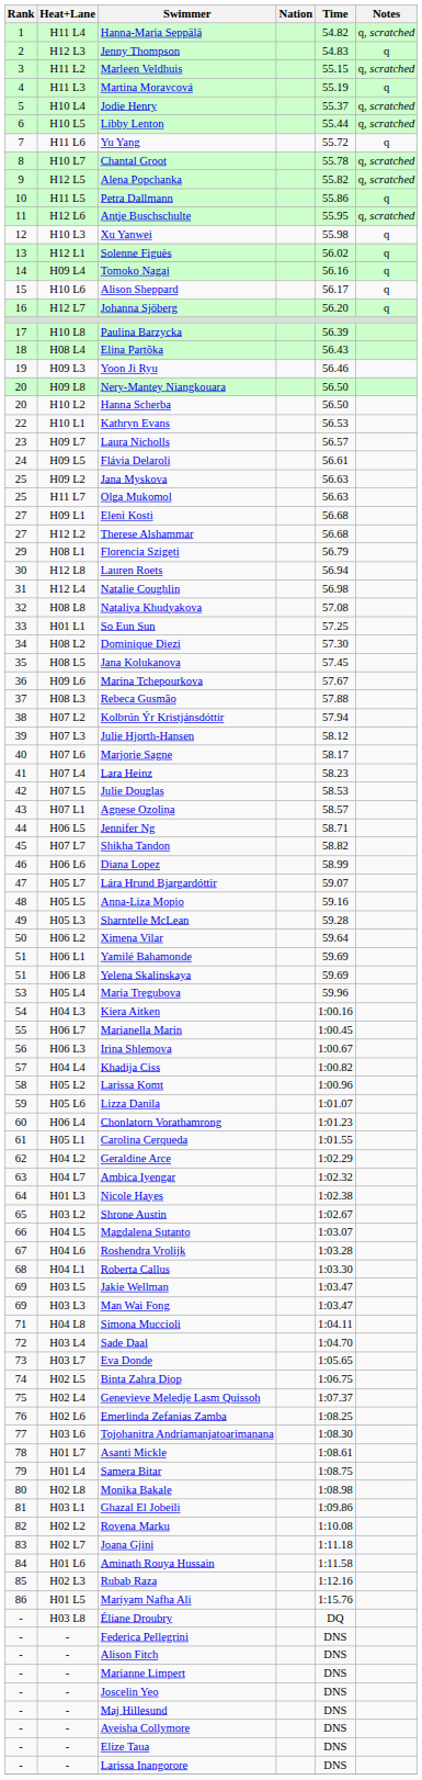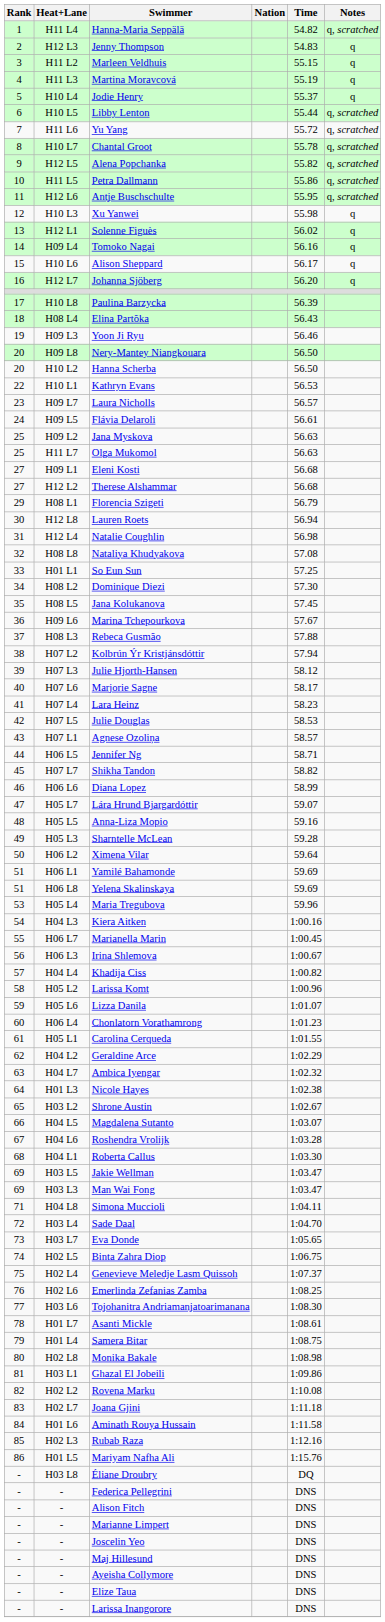 <table class="wikitable sortable" style="text-align:center">
 <tr>
 <th>Rank</th>
 <th>Heat+Lane</th>
 <th>Swimmer</th>
 <th>Nation</th>
 <th>Time</th>
 <th>Notes</th>
 </tr>
 <tr bgcolor=ccffcc>
 <td>1</td>
 <td>H11 L4</td>
 <td align=left><a href='#'>Hanna-Maria Seppälä</a></td>
 <td align=left></td>
 <td>54.82</td>
 <td>q, <em>scratched</em></td>
 </tr>
 <tr bgcolor=ccffcc>
 <td>2</td>
 <td>H12 L3</td>
 <td align=left><a href='#'>Jenny Thompson</a></td>
 <td align=left></td>
 <td>54.83</td>
 <td>q</td>
 </tr>
 <tr bgcolor=ccffcc>
 <td>3</td>
 <td>H11 L2</td>
 <td align=left><a href='#'>Marleen Veldhuis</a></td>
 <td align=left></td>
 <td>55.15</td>
-<td>q, <em>scratched</em></td>
+<td>q</td>
 </tr>
 <tr bgcolor=ccffcc>
 <td>4</td>
 <td>H11 L3</td>
 <td align=left><a href='#'>Martina Moravcová</a></td>
 <td align=left></td>
 <td>55.19</td>
 <td>q</td>
 </tr>
 <tr bgcolor=ccffcc>
 <td>5</td>
 <td>H10 L4</td>
 <td align=left><a href='#'>Jodie Henry</a></td>
 <td align=left></td>
 <td>55.37</td>
-<td>q, <em>scratched</em></td>
+<td>q</td>
 </tr>
 <tr bgcolor=ccffcc>
 <td>6</td>
 <td>H10 L5</td>
 <td align=left><a href='#'>Libby Lenton</a></td>
 <td align=left></td>
 <td>55.44</td>
 <td>q, <em>scratched</em></td>
 </tr>
 <tr>
 <td>7</td>
 <td>H11 L6</td>
 <td align=left><a href='#'>Yu Yang</a></td>
 <td align=left></td>
 <td>55.72</td>
-<td>q</td>
+<td>q, <em>scratched</em></td>
 </tr>
 <tr bgcolor=ccffcc>
 <td>8</td>
 <td>H10 L7</td>
 <td align=left><a href='#'>Chantal Groot</a></td>
 <td align=left></td>
 <td>55.78</td>
 <td>q, <em>scratched</em></td>
 </tr>
 <tr bgcolor=ccffcc>
 <td>9</td>
 <td>H12 L5</td>
 <td align=left><a href='#'>Alena Popchanka</a></td>
 <td align=left></td>
 <td>55.82</td>
 <td>q, <em>scratched</em></td>
 </tr>
 <tr bgcolor=ccffcc>
 <td>10</td>
 <td>H11 L5</td>
 <td align=left><a href='#'>Petra Dallmann</a></td>
 <td align=left></td>
 <td>55.86</td>
-<td>q</td>
+<td>q, <em>scratched</em></td>
 </tr>
 <tr bgcolor=ccffcc>
 <td>11</td>
 <td>H12 L6</td>
 <td align=left><a href='#'>Antje Buschschulte</a></td>
 <td align=left></td>
 <td>55.95</td>
 <td>q, <em>scratched</em></td>
 </tr>
 <tr>
 <td>12</td>
 <td>H10 L3</td>
 <td align=left><a href='#'>Xu Yanwei</a></td>
 <td align=left></td>
 <td>55.98</td>
 <td>q</td>
 </tr>
 <tr bgcolor=ccffcc>
 <td>13</td>
 <td>H12 L1</td>
 <td align=left><a href='#'>Solenne Figuès</a></td>
 <td align=left></td>
 <td>56.02</td>
 <td>q</td>
 </tr>
 <tr bgcolor=ccffcc>
 <td>14</td>
 <td>H09 L4</td>
 <td align=left><a href='#'>Tomoko Nagai</a></td>
 <td align=left></td>
 <td>56.16</td>
 <td>q</td>
 </tr>
 <tr>
 <td>15</td>
 <td>H10 L6</td>
 <td align=left><a href='#'>Alison Sheppard</a></td>
 <td align=left></td>
 <td>56.17</td>
 <td>q</td>
 </tr>
 <tr bgcolor=ccffcc>
 <td>16</td>
 <td>H12 L7</td>
 <td align=left><a href='#'>Johanna Sjöberg</a></td>
 <td align=left></td>
 <td>56.20</td>
 <td>q</td>
 </tr>
 <tr bgcolor=#DDDDDD>
 <td colspan=6></td>
 </tr>
 <tr bgcolor=ccffcc>
 <td>17</td>
 <td>H10 L8</td>
 <td align=left><a href='#'>Paulina Barzycka</a></td>
 <td align=left></td>
 <td>56.39</td>
 <td></td>
 </tr>
 <tr bgcolor=ccffcc>
 <td>18</td>
 <td>H08 L4</td>
 <td align=left><a href='#'>Elina Partõka</a></td>
 <td align=left></td>
 <td>56.43</td>
 <td></td>
 </tr>
 <tr>
 <td>19</td>
 <td>H09 L3</td>
 <td align=left><a href='#'>Yoon Ji Ryu</a></td>
 <td align=left></td>
 <td>56.46</td>
 <td></td>
 </tr>
 <tr bgcolor=ccffcc>
 <td>20</td>
 <td>H09 L8</td>
 <td align=left><a href='#'>Nery-Mantey Niangkouara</a></td>
 <td align=left></td>
 <td>56.50</td>
 <td></td>
 </tr>
 <tr>
 <td>20</td>
 <td>H10 L2</td>
 <td align=left><a href='#'>Hanna Scherba</a></td>
 <td align=left></td>
 <td>56.50</td>
 <td></td>
 </tr>
 <tr>
 <td>22</td>
 <td>H10 L1</td>
 <td align=left><a href='#'>Kathryn Evans</a></td>
 <td align=left></td>
 <td>56.53</td>
 <td></td>
 </tr>
 <tr>
 <td>23</td>
 <td>H09 L7</td>
 <td align=left><a href='#'>Laura Nicholls</a></td>
 <td align=left></td>
 <td>56.57</td>
 <td></td>
 </tr>
 <tr>
 <td>24</td>
 <td>H09 L5</td>
 <td align=left><a href='#'>Flávia Delaroli</a></td>
 <td align=left></td>
 <td>56.61</td>
 <td></td>
 </tr>
 <tr>
 <td>25</td>
 <td>H09 L2</td>
 <td align=left><a href='#'>Jana Myskova</a></td>
 <td align=left></td>
 <td>56.63</td>
 <td></td>
 </tr>
 <tr>
 <td>25</td>
 <td>H11 L7</td>
 <td align=left><a href='#'>Olga Mukomol</a></td>
 <td align=left></td>
 <td>56.63</td>
 <td></td>
 </tr>
 <tr>
 <td>27</td>
 <td>H09 L1</td>
 <td align=left><a href='#'>Eleni Kosti</a></td>
 <td align=left></td>
 <td>56.68</td>
 <td></td>
 </tr>
 <tr>
 <td>27</td>
 <td>H12 L2</td>
 <td align=left><a href='#'>Therese Alshammar</a></td>
 <td align=left></td>
 <td>56.68</td>
 <td></td>
 </tr>
 <tr>
 <td>29</td>
 <td>H08 L1</td>
 <td align=left><a href='#'>Florencia Szigeti</a></td>
 <td align=left></td>
 <td>56.79</td>
 <td></td>
 </tr>
 <tr>
 <td>30</td>
 <td>H12 L8</td>
 <td align=left><a href='#'>Lauren Roets</a></td>
 <td align=left></td>
 <td>56.94</td>
 <td></td>
 </tr>
 <tr>
 <td>31</td>
 <td>H12 L4</td>
 <td align=left><a href='#'>Natalie Coughlin</a></td>
 <td align=left></td>
 <td>56.98</td>
 <td></td>
 </tr>
 <tr>
 <td>32</td>
 <td>H08 L8</td>
 <td align=left><a href='#'>Nataliya Khudyakova</a></td>
 <td align=left></td>
 <td>57.08</td>
 <td></td>
 </tr>
 <tr>
 <td>33</td>
 <td>H01 L1</td>
 <td align=left><a href='#'>So Eun Sun</a></td>
 <td align=left></td>
 <td>57.25</td>
 <td></td>
 </tr>
 <tr>
 <td>34</td>
 <td>H08 L2</td>
 <td align=left><a href='#'>Dominique Diezi</a></td>
 <td align=left></td>
 <td>57.30</td>
 <td></td>
 </tr>
 <tr>
 <td>35</td>
 <td>H08 L5</td>
 <td align=left><a href='#'>Jana Kolukanova</a></td>
 <td align=left></td>
 <td>57.45</td>
 <td></td>
 </tr>
 <tr>
 <td>36</td>
 <td>H09 L6</td>
 <td align=left><a href='#'>Marina Tchepourkova</a></td>
 <td align=left></td>
 <td>57.67</td>
 <td></td>
 </tr>
 <tr>
 <td>37</td>
 <td>H08 L3</td>
 <td align=left><a href='#'>Rebeca Gusmão</a></td>
 <td align=left></td>
 <td>57.88</td>
 <td></td>
 </tr>
 <tr>
 <td>38</td>
 <td>H07 L2</td>
 <td align=left><a href='#'>Kolbrún Ýr Kristjánsdóttir</a></td>
 <td align=left></td>
 <td>57.94</td>
 <td></td>
 </tr>
 <tr>
 <td>39</td>
 <td>H07 L3</td>
 <td align=left><a href='#'>Julie Hjorth-Hansen</a></td>
 <td align=left></td>
 <td>58.12</td>
 <td></td>
 </tr>
 <tr>
 <td>40</td>
 <td>H07 L6</td>
 <td align=left><a href='#'>Marjorie Sagne</a></td>
 <td align=left></td>
 <td>58.17</td>
 <td></td>
 </tr>
 <tr>
 <td>41</td>
 <td>H07 L4</td>
 <td align=left><a href='#'>Lara Heinz</a></td>
 <td align=left></td>
 <td>58.23</td>
 <td></td>
 </tr>
 <tr>
 <td>42</td>
 <td>H07 L5</td>
 <td align=left><a href='#'>Julie Douglas</a></td>
 <td align=left></td>
 <td>58.53</td>
 <td></td>
 </tr>
 <tr>
 <td>43</td>
 <td>H07 L1</td>
 <td align=left><a href='#'>Agnese Ozoliņa</a></td>
 <td align=left></td>
 <td>58.57</td>
 <td></td>
 </tr>
 <tr>
 <td>44</td>
 <td>H06 L5</td>
 <td align=left><a href='#'>Jennifer Ng</a></td>
 <td align=left></td>
 <td>58.71</td>
 <td></td>
 </tr>
 <tr>
 <td>45</td>
 <td>H07 L7</td>
 <td align=left><a href='#'>Shikha Tandon</a></td>
 <td align=left></td>
 <td>58.82</td>
 <td></td>
 </tr>
 <tr>
 <td>46</td>
 <td>H06 L6</td>
 <td align=left><a href='#'>Diana Lopez</a></td>
 <td align=left></td>
 <td>58.99</td>
 <td></td>
 </tr>
 <tr>
 <td>47</td>
 <td>H05 L7</td>
 <td align=left><a href='#'>Lára Hrund Bjargardóttir</a></td>
 <td align=left></td>
 <td>59.07</td>
 <td></td>
 </tr>
 <tr>
 <td>48</td>
 <td>H05 L5</td>
 <td align=left><a href='#'>Anna-Liza Mopio</a></td>
 <td align=left></td>
 <td>59.16</td>
 <td></td>
 </tr>
 <tr>
 <td>49</td>
 <td>H05 L3</td>
 <td align=left><a href='#'>Sharntelle McLean</a></td>
 <td align=left></td>
 <td>59.28</td>
 <td></td>
 </tr>
 <tr>
 <td>50</td>
 <td>H06 L2</td>
 <td align=left><a href='#'>Ximena Vilar</a></td>
 <td align=left></td>
 <td>59.64</td>
 <td></td>
 </tr>
 <tr>
 <td>51</td>
 <td>H06 L1</td>
 <td align=left><a href='#'>Yamilé Bahamonde</a></td>
 <td align=left></td>
 <td>59.69</td>
 <td></td>
 </tr>
 <tr>
 <td>51</td>
 <td>H06 L8</td>
 <td align=left><a href='#'>Yelena Skalinskaya</a></td>
 <td align=left></td>
 <td>59.69</td>
 <td></td>
 </tr>
 <tr>
 <td>53</td>
 <td>H05 L4</td>
 <td align=left><a href='#'>Maria Tregubova</a></td>
 <td align=left></td>
 <td>59.96</td>
 <td></td>
 </tr>
 <tr>
 <td>54</td>
 <td>H04 L3</td>
 <td align=left><a href='#'>Kiera Aitken</a></td>
 <td align=left></td>
 <td>1:00.16</td>
 <td></td>
 </tr>
 <tr>
 <td>55</td>
 <td>H06 L7</td>
 <td align=left><a href='#'>Marianella Marin</a></td>
 <td align=left></td>
 <td>1:00.45</td>
 <td></td>
 </tr>
 <tr>
 <td>56</td>
 <td>H06 L3</td>
 <td align=left><a href='#'>Irina Shlemova</a></td>
 <td align=left></td>
 <td>1:00.67</td>
 <td></td>
 </tr>
 <tr>
 <td>57</td>
 <td>H04 L4</td>
 <td align=left><a href='#'>Khadija Ciss</a></td>
 <td align=left></td>
 <td>1:00.82</td>
 <td></td>
 </tr>
 <tr>
 <td>58</td>
 <td>H05 L2</td>
 <td align=left><a href='#'>Larissa Komt</a></td>
 <td align=left></td>
 <td>1:00.96</td>
 <td></td>
 </tr>
 <tr>
 <td>59</td>
 <td>H05 L6</td>
 <td align=left><a href='#'>Lizza Danila</a></td>
 <td align=left></td>
 <td>1:01.07</td>
 <td></td>
 </tr>
 <tr>
 <td>60</td>
 <td>H06 L4</td>
 <td align=left><a href='#'>Chonlatorn Vorathamrong</a></td>
 <td align=left></td>
 <td>1:01.23</td>
 <td></td>
 </tr>
 <tr>
 <td>61</td>
 <td>H05 L1</td>
 <td align=left><a href='#'>Carolina Cerqueda</a></td>
 <td align=left></td>
 <td>1:01.55</td>
 <td></td>
 </tr>
 <tr>
 <td>62</td>
 <td>H04 L2</td>
 <td align=left><a href='#'>Geraldine Arce</a></td>
 <td align=left></td>
 <td>1:02.29</td>
 <td></td>
 </tr>
 <tr>
 <td>63</td>
 <td>H04 L7</td>
 <td align=left><a href='#'>Ambica Iyengar</a></td>
 <td align=left></td>
 <td>1:02.32</td>
 <td></td>
 </tr>
 <tr>
 <td>64</td>
 <td>H01 L3</td>
 <td align=left><a href='#'>Nicole Hayes</a></td>
 <td align=left></td>
 <td>1:02.38</td>
 <td></td>
 </tr>
 <tr>
 <td>65</td>
 <td>H03 L2</td>
 <td align=left><a href='#'>Shrone Austin</a></td>
 <td align=left></td>
 <td>1:02.67</td>
 <td></td>
 </tr>
 <tr>
 <td>66</td>
 <td>H04 L5</td>
 <td align=left><a href='#'>Magdalena Sutanto</a></td>
 <td align=left></td>
 <td>1:03.07</td>
 <td></td>
 </tr>
 <tr>
 <td>67</td>
 <td>H04 L6</td>
 <td align=left><a href='#'>Roshendra Vrolijk</a></td>
 <td align=left></td>
 <td>1:03.28</td>
 <td></td>
 </tr>
 <tr>
 <td>68</td>
 <td>H04 L1</td>
 <td align=left><a href='#'>Roberta Callus</a></td>
 <td align=left></td>
 <td>1:03.30</td>
 <td></td>
 </tr>
 <tr>
 <td>69</td>
 <td>H03 L5</td>
 <td align=left><a href='#'>Jakie Wellman</a></td>
 <td align=left></td>
 <td>1:03.47</td>
 <td></td>
 </tr>
 <tr>
 <td>69</td>
 <td>H03 L3</td>
 <td align=left><a href='#'>Man Wai Fong</a></td>
 <td align=left></td>
 <td>1:03.47</td>
 <td></td>
 </tr>
 <tr>
 <td>71</td>
 <td>H04 L8</td>
 <td align=left><a href='#'>Simona Muccioli</a></td>
 <td align=left></td>
 <td>1:04.11</td>
 <td></td>
 </tr>
 <tr>
 <td>72</td>
 <td>H03 L4</td>
 <td align=left><a href='#'>Sade Daal</a></td>
 <td align=left></td>
 <td>1:04.70</td>
 <td></td>
 </tr>
 <tr>
 <td>73</td>
 <td>H03 L7</td>
 <td align=left><a href='#'>Eva Donde</a></td>
 <td align=left></td>
 <td>1:05.65</td>
 <td></td>
 </tr>
 <tr>
 <td>74</td>
 <td>H02 L5</td>
 <td align=left><a href='#'>Binta Zahra Diop</a></td>
 <td align=left></td>
 <td>1:06.75</td>
 <td></td>
 </tr>
 <tr>
 <td>75</td>
 <td>H02 L4</td>
 <td align=left><a href='#'>Genevieve Meledje Lasm Quissoh</a></td>
 <td align=left></td>
 <td>1:07.37</td>
 <td></td>
 </tr>
 <tr>
 <td>76</td>
 <td>H02 L6</td>
 <td align=left><a href='#'>Emerlinda Zefanias Zamba</a></td>
 <td align=left></td>
 <td>1:08.25</td>
 <td></td>
 </tr>
 <tr>
 <td>77</td>
 <td>H03 L6</td>
 <td align=left><a href='#'>Tojohanitra Andriamanjatoarimanana</a></td>
 <td align=left></td>
 <td>1:08.30</td>
 <td></td>
 </tr>
 <tr>
 <td>78</td>
 <td>H01 L7</td>
 <td align=left><a href='#'>Asanti Mickle</a></td>
 <td align=left></td>
 <td>1:08.61</td>
 <td></td>
 </tr>
 <tr>
 <td>79</td>
 <td>H01 L4</td>
 <td align=left><a href='#'>Samera Bitar</a></td>
 <td align=left></td>
 <td>1:08.75</td>
 <td></td>
 </tr>
 <tr>
 <td>80</td>
 <td>H02 L8</td>
 <td align=left><a href='#'>Monika Bakale</a></td>
 <td align=left></td>
 <td>1:08.98</td>
 <td></td>
 </tr>
 <tr>
 <td>81</td>
 <td>H03 L1</td>
 <td align=left><a href='#'>Ghazal El Jobeili</a></td>
 <td align=left></td>
 <td>1:09.86</td>
 <td></td>
 </tr>
 <tr>
 <td>82</td>
 <td>H02 L2</td>
 <td align=left><a href='#'>Rovena Marku</a></td>
 <td align=left></td>
 <td>1:10.08</td>
 <td></td>
 </tr>
 <tr>
 <td>83</td>
 <td>H02 L7</td>
 <td align=left><a href='#'>Joana Gjini</a></td>
 <td align=left></td>
 <td>1:11.18</td>
 <td></td>
 </tr>
 <tr>
 <td>84</td>
 <td>H01 L6</td>
 <td align=left><a href='#'>Aminath Rouya Hussain</a></td>
 <td align=left></td>
 <td>1:11.58</td>
 <td></td>
 </tr>
 <tr>
 <td>85</td>
 <td>H02 L3</td>
 <td align=left><a href='#'>Rubab Raza</a></td>
 <td align=left></td>
 <td>1:12.16</td>
 <td></td>
 </tr>
 <tr>
 <td>86</td>
 <td>H01 L5</td>
 <td align=left><a href='#'>Mariyam Nafha Ali</a></td>
 <td align=left></td>
 <td>1:15.76</td>
 <td></td>
 </tr>
 <tr>
 <td>-</td>
 <td>H03 L8</td>
 <td align=left><a href='#'>Éliane Droubry</a></td>
 <td align=left></td>
 <td>DQ</td>
 <td></td>
 </tr>
 <tr>
 <td>-</td>
 <td>-</td>
 <td align=left><a href='#'>Federica Pellegrini</a></td>
 <td align=left></td>
 <td>DNS</td>
 <td></td>
 </tr>
 <tr>
 <td>-</td>
 <td>-</td>
 <td align=left><a href='#'>Alison Fitch</a></td>
 <td align=left></td>
 <td>DNS</td>
 <td></td>
 </tr>
 <tr>
 <td>-</td>
 <td>-</td>
 <td align=left><a href='#'>Marianne Limpert</a></td>
 <td align=left></td>
 <td>DNS</td>
 <td></td>
 </tr>
 <tr>
 <td>-</td>
 <td>-</td>
 <td align=left><a href='#'>Joscelin Yeo</a></td>
 <td align=left></td>
 <td>DNS</td>
 <td></td>
 </tr>
 <tr>
 <td>-</td>
 <td>-</td>
 <td align=left><a href='#'>Maj Hillesund</a></td>
 <td align=left></td>
 <td>DNS</td>
 <td></td>
 </tr>
 <tr>
 <td>-</td>
 <td>-</td>
 <td align=left><a href='#'>Ayeisha Collymore</a></td>
 <td align=left></td>
 <td>DNS</td>
 <td></td>
 </tr>
 <tr>
 <td>-</td>
 <td>-</td>
 <td align=left><a href='#'>Elize Taua</a></td>
 <td align=left></td>
 <td>DNS</td>
 <td></td>
 </tr>
 <tr>
 <td>-</td>
 <td>-</td>
 <td align=left><a href='#'>Larissa Inangorore</a></td>
 <td align=left></td>
 <td>DNS</td>
 <td></td>
 </tr>
 <tr>
 </tr>
 </table>
